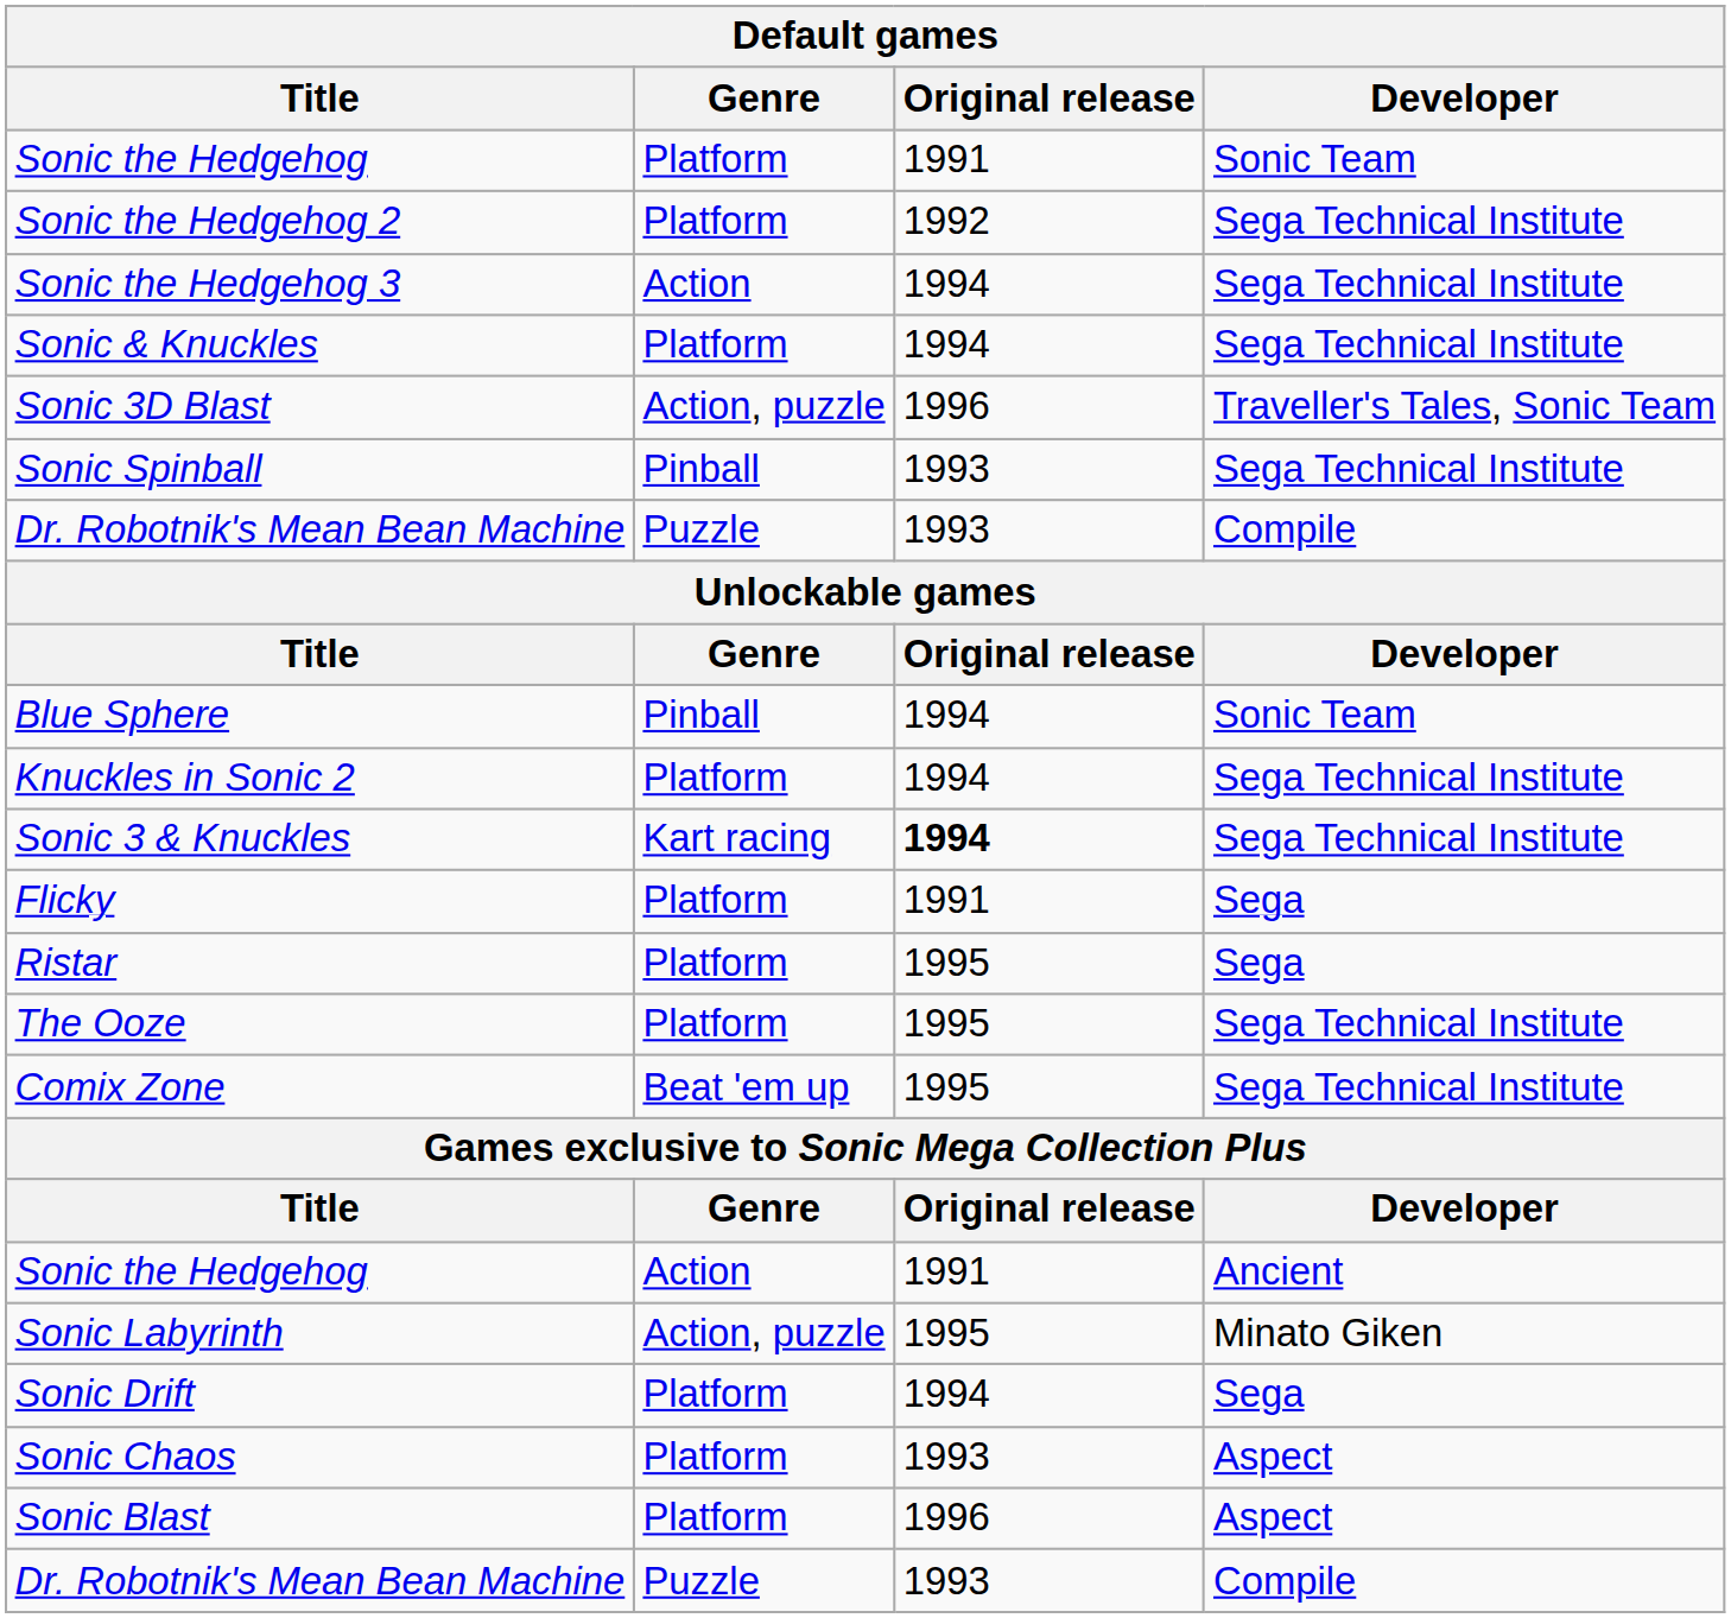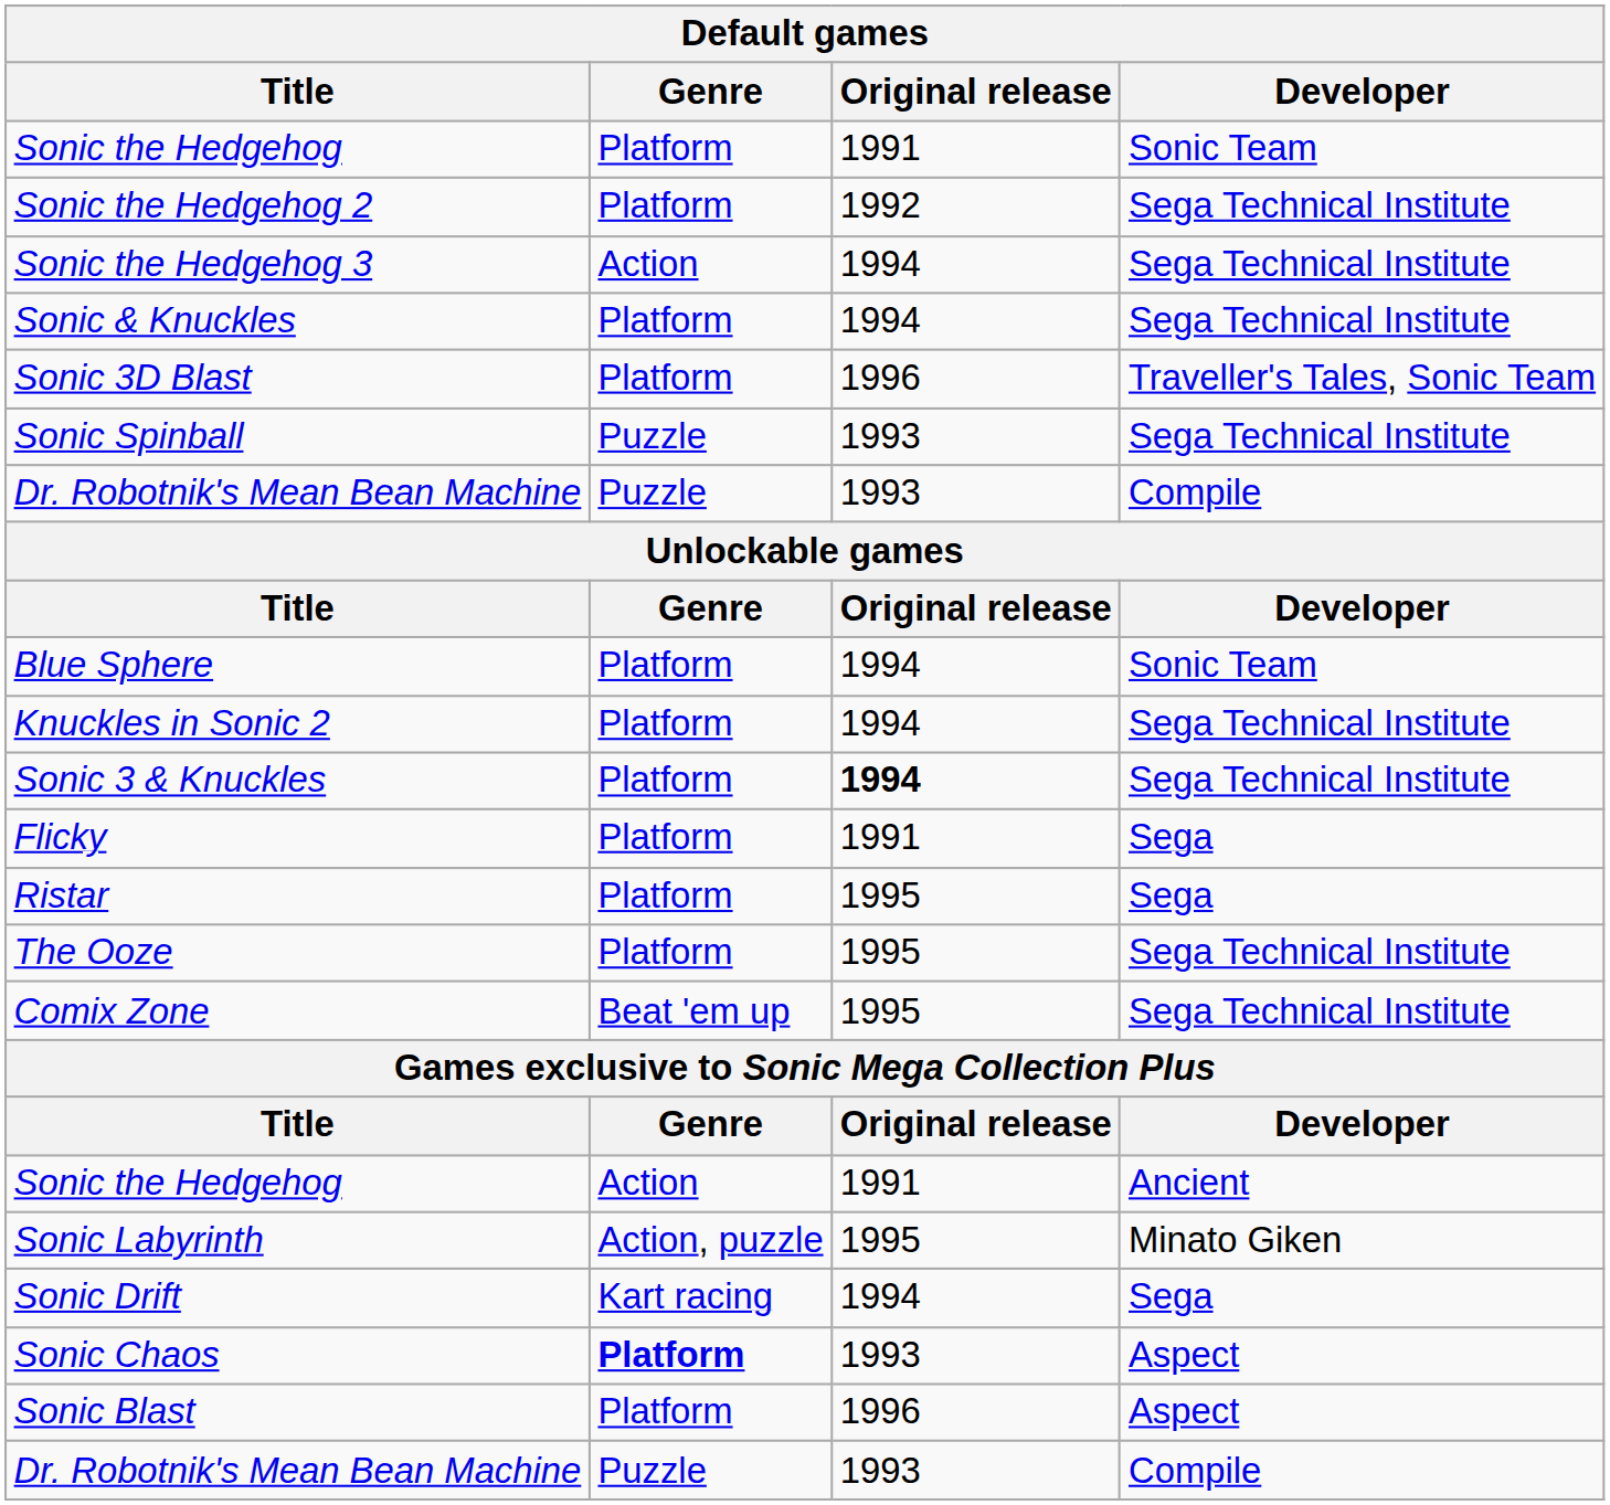 <table class="wikitable">
 <tr>
 <th colspan="4" scope="row">Default games</th>
 </tr>
 <tr>
 <th>Title</th>
 <th>Genre</th>
 <th>Original release</th>
 <th>Developer</th>
 </tr>
 <tr>
 <td><em><a href='#'>Sonic the Hedgehog</a></em></td>
 <td><a href='#'>Platform</a></td>
 <td>1991</td>
 <td><a href='#'>Sonic Team</a></td>
 </tr>
 <tr>
 <td><em><a href='#'>Sonic the Hedgehog 2</a></em></td>
 <td><a href='#'>Platform</a></td>
 <td>1992</td>
 <td><a href='#'>Sega Technical Institute</a></td>
 </tr>
 <tr>
 <td><em><a href='#'>Sonic the Hedgehog 3</a></em></td>
 <td><a href='#'>Action</a></td>
 <td>1994</td>
 <td><a href='#'>Sega Technical Institute</a></td>
 </tr>
 <tr>
 <td><em><a href='#'>Sonic & Knuckles</a></em></td>
 <td><a href='#'>Platform</a></td>
 <td>1994</td>
 <td><a href='#'>Sega Technical Institute</a></td>
 </tr>
 <tr>
 <td><em><a href='#'>Sonic 3D Blast</a></em></td>
-<td><a href='#'>Action</a>, <a href='#'>puzzle</a></td>
+<td><a href='#'>Platform</a></td>
 <td>1996</td>
 <td><a href='#'>Traveller's Tales</a>, <a href='#'>Sonic Team</a></td>
 </tr>
 <tr>
 <td><em><a href='#'>Sonic Spinball</a></em></td>
-<td><a href='#'>Pinball</a></td>
+<td><a href='#'>Puzzle</a></td>
 <td>1993</td>
 <td><a href='#'>Sega Technical Institute</a></td>
 </tr>
 <tr>
 <td><em><a href='#'>Dr. Robotnik's Mean Bean Machine</a></em></td>
 <td><a href='#'>Puzzle</a></td>
 <td>1993</td>
 <td><a href='#'>Compile</a></td>
 </tr>
 <tr>
 <th colspan="4" scope="row">Unlockable games</th>
 </tr>
 <tr>
 <th>Title</th>
 <th>Genre</th>
 <th>Original release</th>
 <th>Developer</th>
 </tr>
 <tr>
 <td><em><a href='#'>Blue Sphere</a></em></td>
-<td><a href='#'>Pinball</a></td>
+<td><a href='#'>Platform</a></td>
 <td>1994</td>
 <td><a href='#'>Sonic Team</a></td>
 </tr>
 <tr>
 <td><em><a href='#'>Knuckles in Sonic 2</a></em></td>
 <td><a href='#'>Platform</a></td>
 <td>1994</td>
 <td><a href='#'>Sega Technical Institute</a></td>
 </tr>
 <tr>
 <td><em><a href='#'>Sonic 3 & Knuckles</a></em></td>
-<td><a href='#'>Kart racing</a></td>
+<td><a href='#'>Platform</a></td>
 <td><strong>1994</strong></td>
 <td><a href='#'>Sega Technical Institute</a></td>
 </tr>
 <tr>
 <td><em><a href='#'>Flicky</a></em></td>
 <td><a href='#'>Platform</a></td>
 <td>1991</td>
 <td><a href='#'>Sega</a></td>
 </tr>
 <tr>
 <td><em><a href='#'>Ristar</a></em></td>
 <td><a href='#'>Platform</a></td>
 <td>1995</td>
 <td><a href='#'>Sega</a></td>
 </tr>
 <tr>
 <td><em><a href='#'>The Ooze</a></em></td>
 <td><a href='#'>Platform</a></td>
 <td>1995</td>
 <td><a href='#'>Sega Technical Institute</a></td>
 </tr>
 <tr>
 <td><em><a href='#'>Comix Zone</a></em></td>
 <td><a href='#'>Beat 'em up</a></td>
 <td>1995</td>
 <td><a href='#'>Sega Technical Institute</a></td>
 </tr>
 <tr>
 <th colspan="4" scope="row">Games exclusive to <em>Sonic Mega Collection Plus</em></th>
 </tr>
 <tr>
 <th>Title</th>
 <th>Genre</th>
 <th>Original release</th>
 <th>Developer</th>
 </tr>
 <tr>
 <td><em><a href='#'>Sonic the Hedgehog</a></em></td>
 <td><a href='#'>Action</a></td>
 <td>1991</td>
 <td><a href='#'>Ancient</a></td>
 </tr>
 <tr>
 <td><em><a href='#'>Sonic Labyrinth</a></em></td>
 <td><a href='#'>Action</a>, <a href='#'>puzzle</a></td>
 <td>1995</td>
 <td>Minato Giken</td>
 </tr>
 <tr>
 <td><em><a href='#'>Sonic Drift</a></em></td>
-<td><a href='#'>Platform</a></td>
+<td><a href='#'>Kart racing</a></td>
 <td>1994</td>
 <td><a href='#'>Sega</a></td>
 </tr>
 <tr>
 <td><em><a href='#'>Sonic Chaos</a></em></td>
-<td><a href='#'>Platform</a></td>
+<td><strong><a href='#'>Platform</a></strong></td>
 <td>1993</td>
 <td><a href='#'>Aspect</a></td>
 </tr>
 <tr>
 <td><em><a href='#'>Sonic Blast</a></em></td>
 <td><a href='#'>Platform</a></td>
 <td>1996</td>
 <td><a href='#'>Aspect</a></td>
 </tr>
 <tr>
 <td><em><a href='#'>Dr. Robotnik's Mean Bean Machine</a></em></td>
 <td><a href='#'>Puzzle</a></td>
 <td>1993</td>
 <td><a href='#'>Compile</a></td>
 </tr>
 </table>
